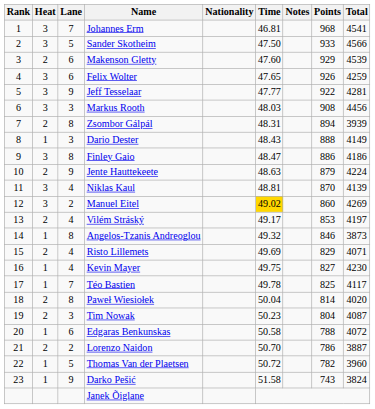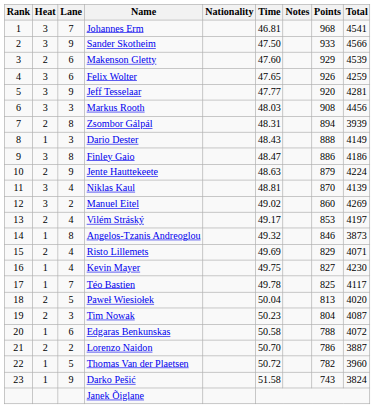 <table class="wikitable sortable" style="text-align:center">
 <tr>
 <th>Rank</th>
 <th>Heat</th>
 <th>Lane</th>
 <th>Name</th>
 <th>Nationality</th>
 <th>Time</th>
 <th>Notes</th>
 <th>Points</th>
 <th>Total</th>
 </tr>
 <tr>
 <td align="center">1</td>
 <td align="center">3</td>
 <td align="center">7</td>
 <td align="left"><a href='#'>Johannes Erm</a></td>
 <td align="left"></td>
 <td align="center">46.81</td>
 <td align="center"></td>
 <td align="center">968</td>
 <td>4541</td>
 </tr>
 <tr>
 <td align="center">2</td>
 <td align="center">3</td>
-<td align="center">5</td>
+<td align="center">9</td>
 <td align="left"><a href='#'>Sander Skotheim</a></td>
 <td align="left"></td>
 <td align="center">47.50</td>
 <td align="center"></td>
 <td align="center">933</td>
 <td>4566</td>
 </tr>
 <tr>
 <td align="center">3</td>
 <td align="center">2</td>
 <td align="center">6</td>
 <td align="left"><a href='#'>Makenson Gletty</a></td>
 <td align="left"></td>
 <td align="center">47.60</td>
 <td align="center"></td>
 <td align="center">929</td>
 <td>4539</td>
 </tr>
 <tr>
 <td align="center">4</td>
 <td align="center">3</td>
 <td align="center">6</td>
 <td align="left"><a href='#'>Felix Wolter</a></td>
 <td align="left"></td>
 <td align="center">47.65</td>
 <td align="center"></td>
 <td align="center">926</td>
 <td>4259</td>
 </tr>
 <tr>
 <td align="center">5</td>
 <td align="center">3</td>
 <td align="center">9</td>
 <td align="left"><a href='#'>Jeff Tesselaar</a></td>
 <td align="left"></td>
 <td align="center">47.77</td>
 <td align="center"></td>
-<td align="center">922</td>
+<td align="center">920</td>
 <td>4281</td>
 </tr>
 <tr>
 <td align="center">6</td>
 <td align="center">3</td>
 <td align="center">3</td>
 <td align="left"><a href='#'>Markus Rooth</a></td>
 <td align="left"></td>
 <td align="center">48.03</td>
 <td align="center"></td>
 <td align="center">908</td>
 <td>4456</td>
 </tr>
 <tr>
 <td align="center">7</td>
 <td align="center">2</td>
 <td align="center">8</td>
 <td align="left"><a href='#'>Zsombor Gálpál</a></td>
 <td align="left"></td>
 <td align="center">48.31</td>
 <td align="center"></td>
 <td align="center">894</td>
 <td>3939</td>
 </tr>
 <tr>
 <td align="center">8</td>
 <td align="center">1</td>
 <td align="center">3</td>
 <td align="left"><a href='#'>Dario Dester</a></td>
 <td align="left"></td>
 <td align="center">48.43</td>
 <td align="center"></td>
 <td align="center">888</td>
 <td>4149</td>
 </tr>
 <tr>
 <td align="center">9</td>
 <td align="center">3</td>
 <td align="center">8</td>
 <td align="left"><a href='#'>Finley Gaio</a></td>
 <td align="left"></td>
 <td align="center">48.47</td>
 <td align="center"></td>
 <td align="center">886</td>
 <td>4186</td>
 </tr>
 <tr>
 <td align="center">10</td>
 <td align="center">2</td>
 <td align="center">9</td>
 <td align="left"><a href='#'>Jente Hauttekeete</a></td>
 <td align="left"></td>
 <td align="center">48.63</td>
 <td align="center"></td>
 <td align="center">879</td>
 <td>4224</td>
 </tr>
 <tr>
 <td align="center">11</td>
 <td align="center">3</td>
 <td align="center">4</td>
 <td align="left"><a href='#'>Niklas Kaul</a></td>
 <td align="left"></td>
 <td align="center">48.81</td>
 <td align="center"></td>
 <td align="center">870</td>
 <td>4139</td>
 </tr>
 <tr>
 <td align="center">12</td>
 <td align="center">3</td>
 <td align="center">2</td>
 <td align="left"><a href='#'>Manuel Eitel</a></td>
 <td align="left"></td>
-<td align="center" style="background: gold;">49.02</td>
+<td align="center">49.02</td>
 <td align="center"></td>
 <td align="center">860</td>
 <td>4269</td>
 </tr>
 <tr>
 <td align="center">13</td>
 <td align="center">2</td>
 <td align="center">4</td>
 <td align="left"><a href='#'>Vilém Stráský</a></td>
 <td align="left"></td>
 <td align="center">49.17</td>
 <td align="center"></td>
 <td align="center">853</td>
 <td>4197</td>
 </tr>
 <tr>
 <td align="center">14</td>
 <td align="center">1</td>
 <td align="center">8</td>
 <td align="left"><a href='#'>Angelos-Tzanis Andreoglou</a></td>
 <td align="left"></td>
 <td align="center">49.32</td>
 <td align="center"></td>
 <td align="center">846</td>
 <td>3873</td>
 </tr>
 <tr>
 <td align="center">15</td>
 <td align="center">2</td>
 <td align="center">4</td>
 <td align="left"><a href='#'>Risto Lillemets</a></td>
 <td align="left"></td>
 <td align="center">49.69</td>
 <td align="center"></td>
 <td align="center">829</td>
 <td>4071</td>
 </tr>
 <tr>
 <td align="center">16</td>
 <td align="center">1</td>
 <td align="center">4</td>
 <td align="left"><a href='#'>Kevin Mayer</a></td>
 <td align="left"></td>
 <td align="center">49.75</td>
 <td align="center"></td>
 <td align="center">827</td>
 <td>4230</td>
 </tr>
 <tr>
 <td align="center">17</td>
 <td align="center">1</td>
 <td align="center">7</td>
 <td align="left"><a href='#'>Téo Bastien</a></td>
 <td align="left"></td>
 <td align="center">49.78</td>
 <td align="center"></td>
 <td align="center">825</td>
 <td>4117</td>
 </tr>
 <tr>
 <td align="center">18</td>
 <td align="center">2</td>
-<td align="center">8</td>
+<td align="center">5</td>
 <td align="left"><a href='#'>Paweł Wiesiołek</a></td>
 <td align="left"></td>
 <td align="center">50.04</td>
 <td align="center"></td>
-<td align="center">814</td>
+<td align="center">813</td>
 <td>4020</td>
 </tr>
 <tr>
 <td align="center">19</td>
 <td align="center">2</td>
 <td align="center">3</td>
 <td align="left"><a href='#'>Tim Nowak</a></td>
 <td align="left"></td>
 <td align="center">50.23</td>
 <td align="center"></td>
 <td align="center">804</td>
 <td>4087</td>
 </tr>
 <tr>
 <td align="center">20</td>
 <td align="center">1</td>
 <td align="center">6</td>
 <td align="left"><a href='#'>Edgaras Benkunskas</a></td>
 <td align="left"></td>
 <td align="center">50.58</td>
 <td align="center"></td>
 <td align="center">788</td>
 <td>4072</td>
 </tr>
 <tr>
 <td align="center">21</td>
 <td align="center">2</td>
 <td align="center">2</td>
 <td align="left"><a href='#'>Lorenzo Naidon</a></td>
 <td align="left"></td>
 <td align="center">50.70</td>
 <td align="center"></td>
 <td align="center">786</td>
 <td>3887</td>
 </tr>
 <tr>
 <td align="center">22</td>
 <td align="center">1</td>
 <td align="center">5</td>
 <td align="left"><a href='#'>Thomas Van der Plaetsen</a></td>
 <td align="left"></td>
 <td align="center">50.72</td>
 <td align="center"></td>
 <td align="center">782</td>
 <td>3960</td>
 </tr>
 <tr>
 <td align="center">23</td>
 <td align="center">1</td>
 <td align="center">9</td>
 <td align="left"><a href='#'>Darko Pešić</a></td>
 <td align="left"></td>
 <td align="center">51.58</td>
 <td align="center"></td>
 <td align="center">743</td>
 <td>3824</td>
 </tr>
 <tr>
 <td align="center"></td>
 <td align="center"></td>
 <td align="center"></td>
 <td align="left"><a href='#'>Janek Õiglane</a></td>
 <td align="left"></td>
 <td colspan="4" align="center"></td>
 </tr>
 </table>
